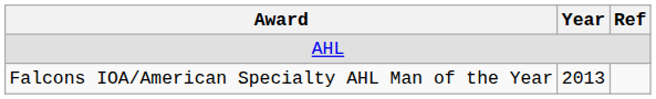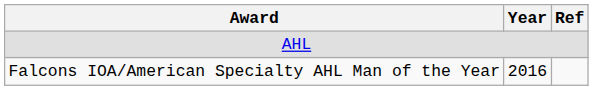 <table class="wikitable">
 <tr>
 <th>Award</th>
 <th>Year</th>
 <th>Ref</th>
 </tr>
 <tr ALIGN="center" bgcolor="#e0e0e0">
 <td colspan="3"><a href='#'>AHL</a></td>
 </tr>
 <tr>
 <td>Falcons IOA/American Specialty AHL Man of the Year</td>
-<td>2013</td>
+<td>2016</td>
 <td></td>
 </tr>
 </table>
